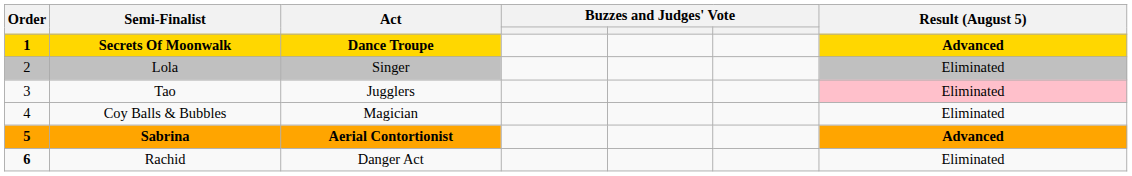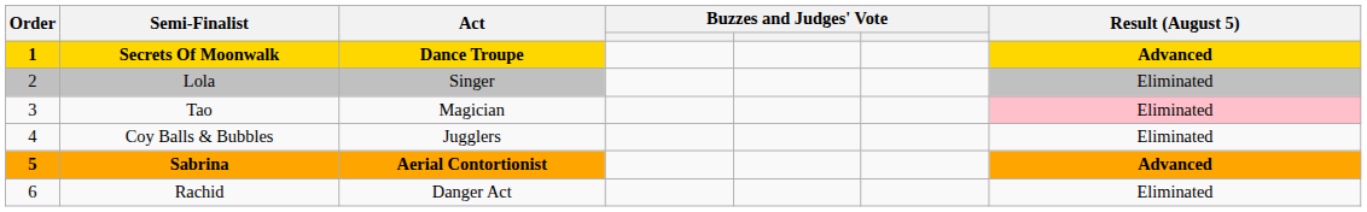 <table class="wikitable plainrowheaders sortable" style="text-align:center">
 <tr>
 <th scope="col" rowspan="2" style="width:1em;">Order</th>
 <th scope="col" rowspan="2" class="unsortable" style="width:17em;">Semi-Finalist</th>
 <th scope="col" rowspan="2" class="unsortable" style="width:16em;">Act</th>
 <th scope="col" colspan="3" class="unsortable" style="width:24em;">Buzzes and Judges' Vote</th>
 <th scope="col" rowspan="2" style="width:23em;">Result (August 5)</th>
 </tr>
 <tr>
 <th scope="col" class="unsortable" style="width:6em;"></th>
 <th scope="col" class="unsortable" style="width:6em;"></th>
 <th scope="col" class="unsortable" style="width:6em;"></th>
 </tr>
 <tr>
 <td style="background:gold"><strong>1</strong></td>
 <td style="background:gold"><strong>Secrets Of Moonwalk</strong></td>
 <td style="background:gold"><strong>Dance Troupe</strong></td>
 <td></td>
 <td></td>
 <td></td>
 <td style="background:gold"><strong>Advanced</strong></td>
 </tr>
 <tr>
 <td style="background:silver;">2</td>
 <td style="background:silver;">Lola</td>
 <td style="background:silver;">Singer</td>
 <td style="text-align: center;"></td>
 <td></td>
 <td></td>
 <td style="background:silver;">Eliminated</td>
 </tr>
 <tr>
 <td>3</td>
 <td>Tao</td>
-<td>Jugglers</td>
+<td>Magician</td>
 <td style="text-align:center;"></td>
 <td></td>
 <td></td>
 <td style="background: pink;">Eliminated</td>
 </tr>
 <tr>
 <td>4</td>
 <td>Coy Balls & Bubbles</td>
-<td>Magician</td>
+<td>Jugglers</td>
 <td style="text-align:center;"></td>
 <td style="text-align:center;"></td>
 <td style="text-align:center;"></td>
 <td>Eliminated</td>
 </tr>
 <tr>
 <td style="background:orange"><strong>5</strong></td>
 <td style="background:orange"><strong>Sabrina</strong></td>
 <td style="background:orange"><strong>Aerial Contortionist</strong></td>
 <td style="text-align: center;"></td>
 <td></td>
 <td style="text-align: center;"></td>
 <td style="background:orange"><strong>Advanced</strong></td>
 </tr>
 <tr>
-<td><strong>6</strong></td>
+<td>6</td>
 <td>Rachid</td>
 <td>Danger Act</td>
 <td style="text-align:center;"></td>
 <td style="text-align:center;"></td>
 <td></td>
 <td>Eliminated</td>
 </tr>
 </table>
